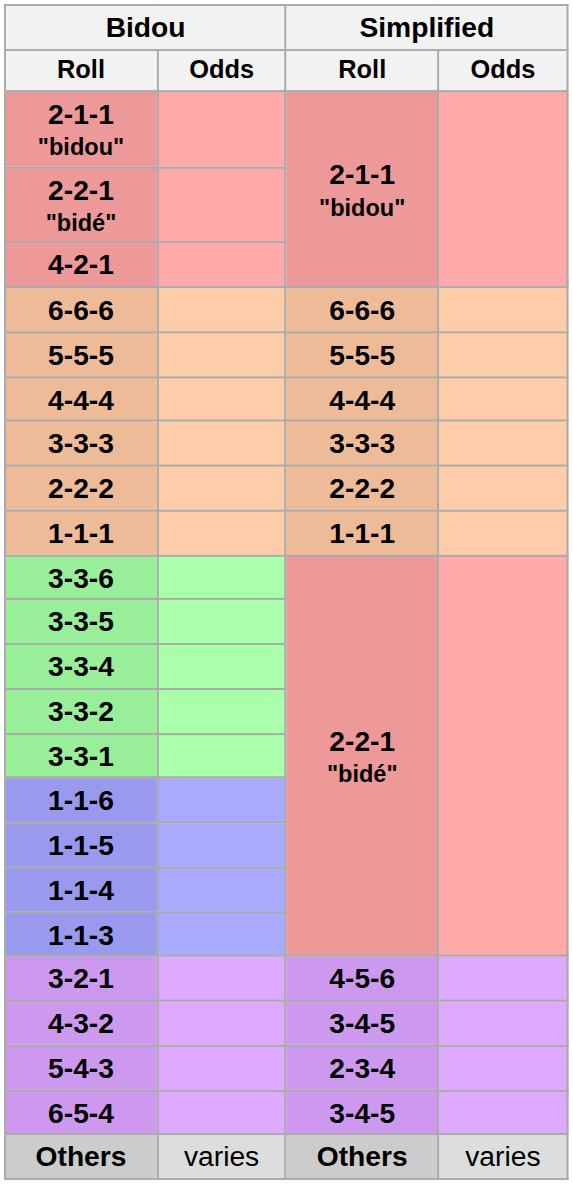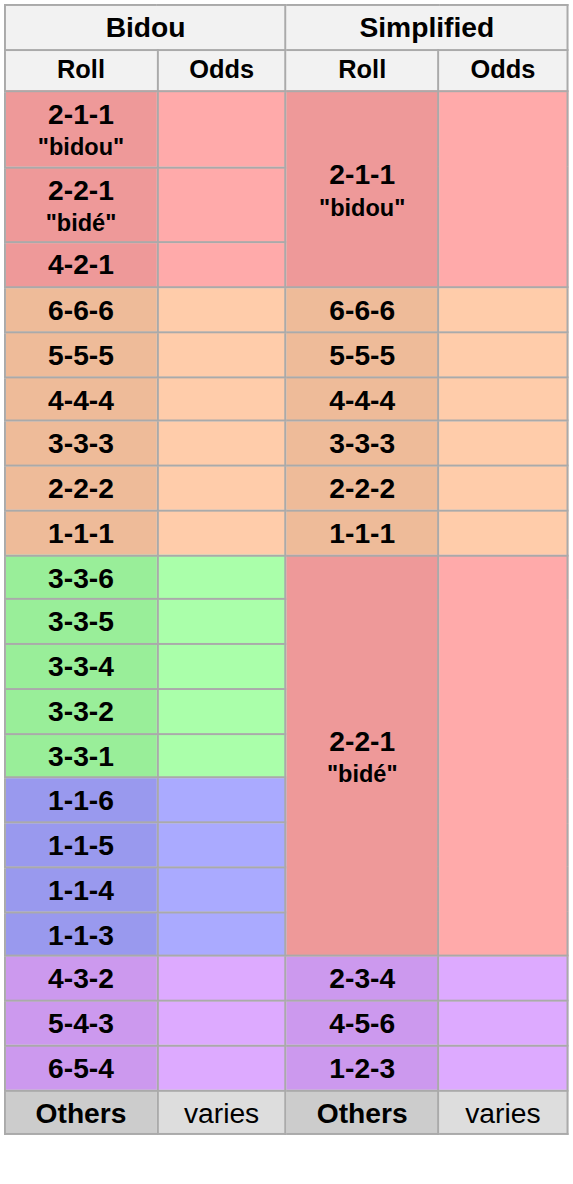 <table class="wikitable floatright" style="font-size:90%;text-align:center;width:20em;">
 <tr>
 <th colspan=2>Bidou</th>
 <th colspan=2>Simplified</th>
 </tr>
 <tr style="font-size:90%;">
 <th>Roll</th>
 <th>Odds</th>
 <th>Roll</th>
 <th>Odds</th>
 </tr>
 <tr>
 <th style="background:#e99;">2-1-1<br><small>"bidou"</small></th>
 <td style="background:#faa;"></td>
 <th style="background:#e99;" rowspan=3>2-1-1<br><small>"bidou"</small></th>
 <td style="background:#faa;" rowspan=3></td>
 </tr>
 <tr>
 <th style="background:#e99;">2-2-1<br><small>"bidé"</small></th>
 <td style="background:#faa;"></td>
 </tr>
 <tr>
 <th style="background:#e99;">4-2-1</th>
 <td style="background:#faa;"></td>
 </tr>
 <tr>
 <th style="background:#eb9;">6-6-6</th>
 <td style="background:#fca;"></td>
 <th style="background:#eb9;">6-6-6</th>
 <td style="background:#fca;"></td>
 </tr>
 <tr>
 <th style="background:#eb9;">5-5-5</th>
 <td style="background:#fca;"></td>
 <th style="background:#eb9;">5-5-5</th>
 <td style="background:#fca;"></td>
 </tr>
 <tr>
 <th style="background:#eb9;">4-4-4</th>
 <td style="background:#fca;"></td>
 <th style="background:#eb9;">4-4-4</th>
 <td style="background:#fca;"></td>
 </tr>
 <tr>
 <th style="background:#eb9;">3-3-3</th>
 <td style="background:#fca;"></td>
 <th style="background:#eb9;">3-3-3</th>
 <td style="background:#fca;"></td>
 </tr>
 <tr>
 <th style="background:#eb9;">2-2-2</th>
 <td style="background:#fca;"></td>
 <th style="background:#eb9;">2-2-2</th>
 <td style="background:#fca;"></td>
 </tr>
 <tr>
 <th style="background:#eb9;">1-1-1</th>
 <td style="background:#fca;"></td>
 <th style="background:#eb9;">1-1-1</th>
 <td style="background:#fca;"></td>
 </tr>
 <tr>
 <th style="background:#9e9;">3-3-6</th>
 <td style="background:#afa;"></td>
 <th style="background:#e99;" rowspan=9>2-2-1<br><small>"bidé"</small></th>
 <td style="background:#faa;" rowspan=9></td>
 </tr>
 <tr>
 <th style="background:#9e9;">3-3-5</th>
 <td style="background:#afa;"></td>
 </tr>
 <tr>
 <th style="background:#9e9;">3-3-4</th>
 <td style="background:#afa;"></td>
 </tr>
 <tr>
 <th style="background:#9e9;">3-3-2</th>
 <td style="background:#afa;"></td>
 </tr>
 <tr>
 <th style="background:#9e9;">3-3-1</th>
 <td style="background:#afa;"></td>
 </tr>
 <tr>
 <th style="background:#99e;">1-1-6</th>
 <td style="background:#aaf;"></td>
 </tr>
 <tr>
 <th style="background:#99e;">1-1-5</th>
 <td style="background:#aaf;"></td>
 </tr>
 <tr>
 <th style="background:#99e;">1-1-4</th>
 <td style="background:#aaf;"></td>
 </tr>
 <tr>
 <th style="background:#99e;">1-1-3</th>
 <td style="background:#aaf;"></td>
 </tr>
 <tr>
-<th style="background:#c9e;">3-2-1</th>
+<th style="background:#c9e;">4-3-2</th>
+<td style="background:#daf;"></td>
+<th style="background:#c9e;">2-3-4</th>
+<td style="background:#daf;"></td>
+</tr>
+<tr>
+<th style="background:#c9e;">5-4-3</th>
 <td style="background:#daf;"></td>
 <th style="background:#c9e;">4-5-6</th>
 <td style="background:#daf;"></td>
 </tr>
 <tr>
-<th style="background:#c9e;">4-3-2</th>
-<td style="background:#daf;"></td>
-<th style="background:#c9e;">3-4-5</th>
-<td style="background:#daf;"></td>
-</tr>
-<tr>
-<th style="background:#c9e;">5-4-3</th>
-<td style="background:#daf;"></td>
-<th style="background:#c9e;">2-3-4</th>
-<td style="background:#daf;"></td>
-</tr>
-<tr>
 <th style="background:#c9e;">6-5-4</th>
 <td style="background:#daf;"></td>
-<th style="background:#c9e;">3-4-5</th>
+<th style="background:#c9e;">1-2-3</th>
 <td style="background:#daf;"></td>
 </tr>
 <tr>
 <th style="background:#ccc;">Others</th>
 <td style="background:#ddd;">varies</td>
 <th style="background:#ccc;">Others</th>
 <td style="background:#ddd;">varies</td>
 </tr>
 </table>
